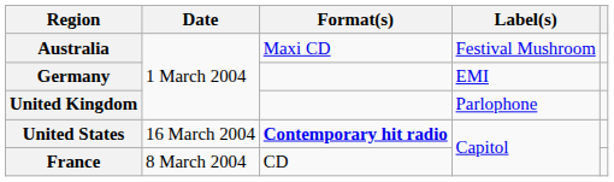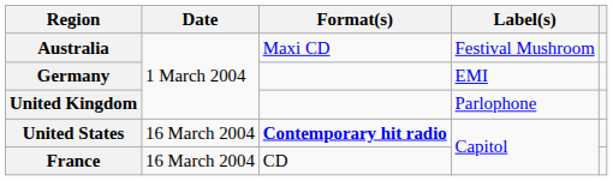 <table class="wikitable plainrowheaders">
 <tr>
 <th scope="col">Region</th>
 <th scope="col">Date</th>
 <th scope="col">Format(s)</th>
 <th scope="col">Label(s)</th>
 <th scope="col"></th>
 </tr>
 <tr>
 <th scope="row">Australia</th>
 <td rowspan="3">1 March 2004</td>
 <td><a href='#'>Maxi CD</a></td>
 <td><a href='#'>Festival Mushroom</a></td>
 <td></td>
 </tr>
 <tr>
 <th scope="row">Germany</th>
 <td></td>
 <td><a href='#'>EMI</a></td>
 <td></td>
 </tr>
 <tr>
 <th scope="row">United Kingdom</th>
 <td></td>
 <td><a href='#'>Parlophone</a></td>
 <td></td>
 </tr>
 <tr>
 <th scope="row">United States</th>
 <td>16 March 2004</td>
 <td><strong><a href='#'>Contemporary hit radio</a></strong></td>
 <td rowspan="2"><a href='#'>Capitol</a></td>
 <td></td>
 </tr>
 <tr>
 <th scope="row">France</th>
-<td>8 March 2004</td>
+<td>16 March 2004</td>
 <td>CD</td>
 <td></td>
 </tr>
 </table>
